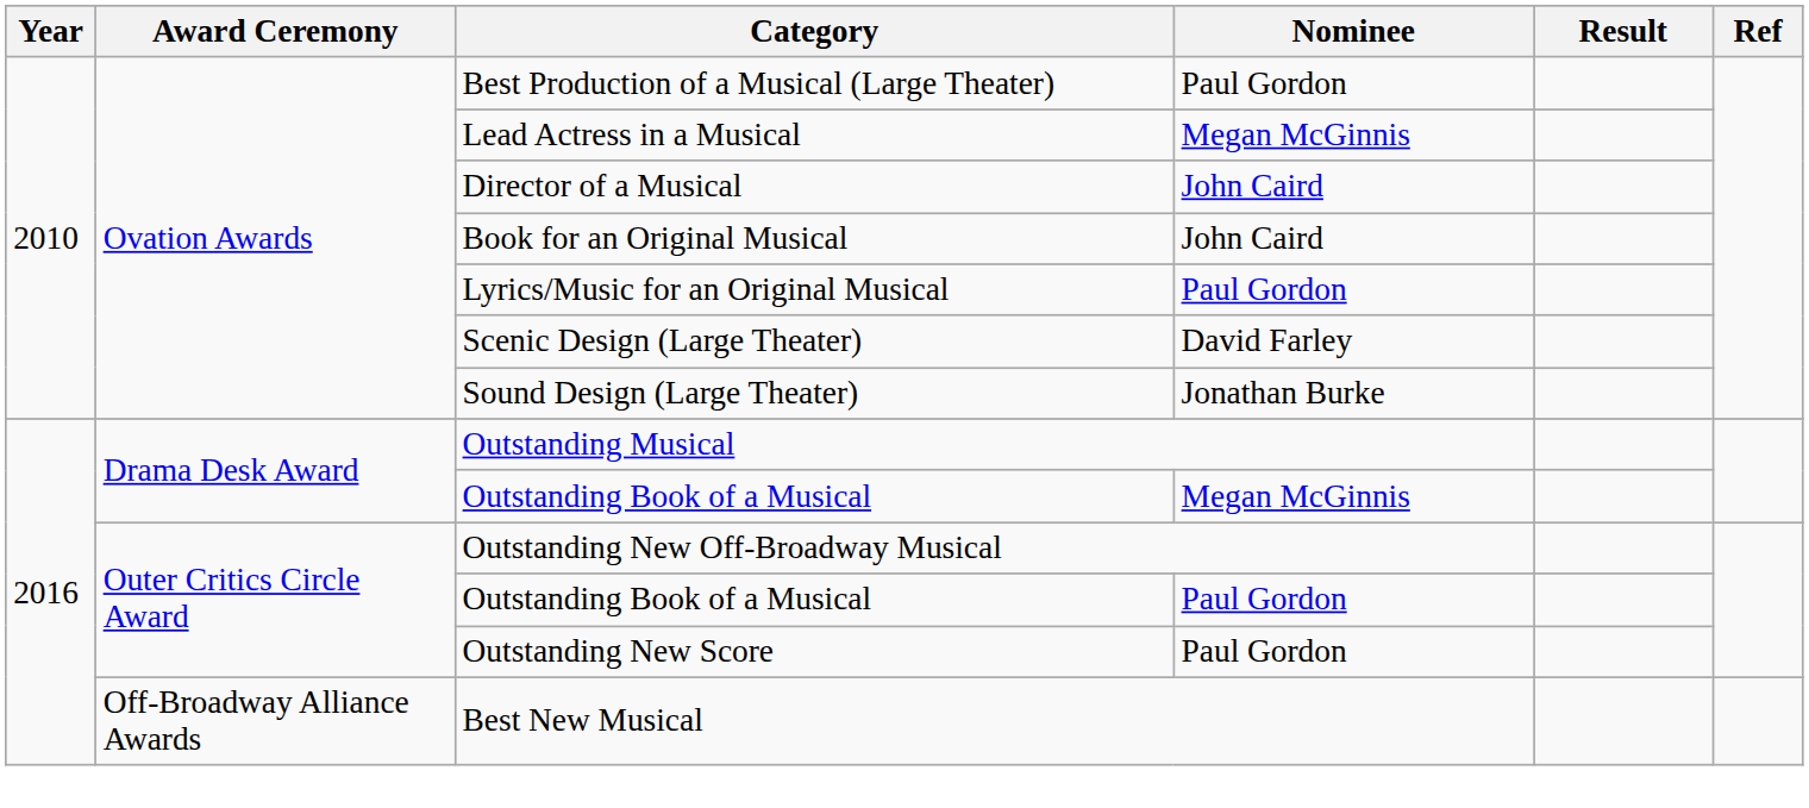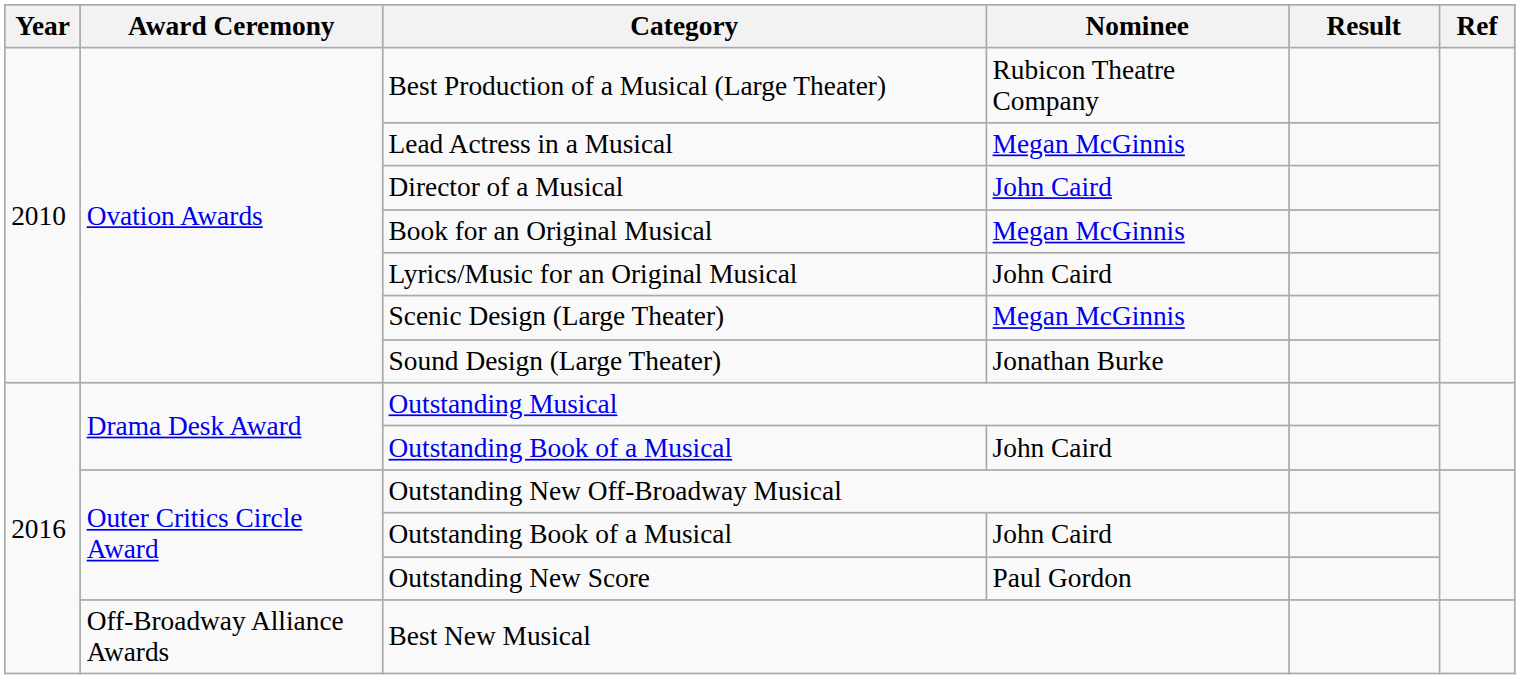 <table class="wikitable" width="100%">
 <tr>
 <th width="5%">Year</th>
 <th width="20%">Award Ceremony</th>
 <th width="40%">Category</th>
 <th width="20%">Nominee</th>
 <th width="10%">Result</th>
 <th width="5%">Ref</th>
 </tr>
 <tr>
 <td rowspan="7">2010</td>
 <td rowspan="7"><a href='#'>Ovation Awards</a></td>
 <td>Best Production of a Musical (Large Theater)</td>
-<td>Paul Gordon</td>
+<td>Rubicon Theatre Company</td>
 <td></td>
 <td rowspan="7"></td>
 </tr>
 <tr>
 <td>Lead Actress in a Musical</td>
 <td><a href='#'>Megan McGinnis</a></td>
 <td></td>
 </tr>
 <tr>
 <td>Director of a Musical</td>
 <td><a href='#'>John Caird</a></td>
 <td></td>
 </tr>
 <tr>
 <td>Book for an Original Musical</td>
+<td><a href='#'>Megan McGinnis</a></td>
+<td></td>
+</tr>
+<tr>
+<td>Lyrics/Music for an Original Musical</td>
 <td>John Caird</td>
 <td></td>
 </tr>
 <tr>
-<td>Lyrics/Music for an Original Musical</td>
-<td><a href='#'>Paul Gordon</a></td>
-<td></td>
-</tr>
-<tr>
 <td>Scenic Design (Large Theater)</td>
-<td>David Farley</td>
+<td><a href='#'>Megan McGinnis</a></td>
 <td></td>
 </tr>
 <tr>
 <td>Sound Design (Large Theater)</td>
 <td>Jonathan Burke</td>
 <td></td>
 </tr>
 <tr>
 <td rowspan="6">2016</td>
 <td rowspan="2"><a href='#'>Drama Desk Award</a></td>
 <td colspan="2"><a href='#'>Outstanding Musical</a></td>
 <td></td>
 <td rowspan="2"></td>
 </tr>
 <tr>
 <td><a href='#'>Outstanding Book of a Musical</a></td>
-<td><a href='#'>Megan McGinnis</a></td>
+<td>John Caird</td>
 <td></td>
 </tr>
 <tr>
 <td rowspan="3"><a href='#'>Outer Critics Circle Award</a></td>
 <td colspan="2">Outstanding New Off-Broadway Musical</td>
 <td></td>
 <td rowspan="3"></td>
 </tr>
 <tr>
 <td>Outstanding Book of a Musical</td>
-<td><a href='#'>Paul Gordon</a></td>
+<td>John Caird</td>
 <td></td>
 </tr>
 <tr>
 <td>Outstanding New Score</td>
 <td>Paul Gordon</td>
 <td></td>
 </tr>
 <tr>
 <td>Off-Broadway Alliance Awards</td>
 <td colspan="2">Best New Musical</td>
 <td></td>
 <td></td>
 </tr>
 </table>
